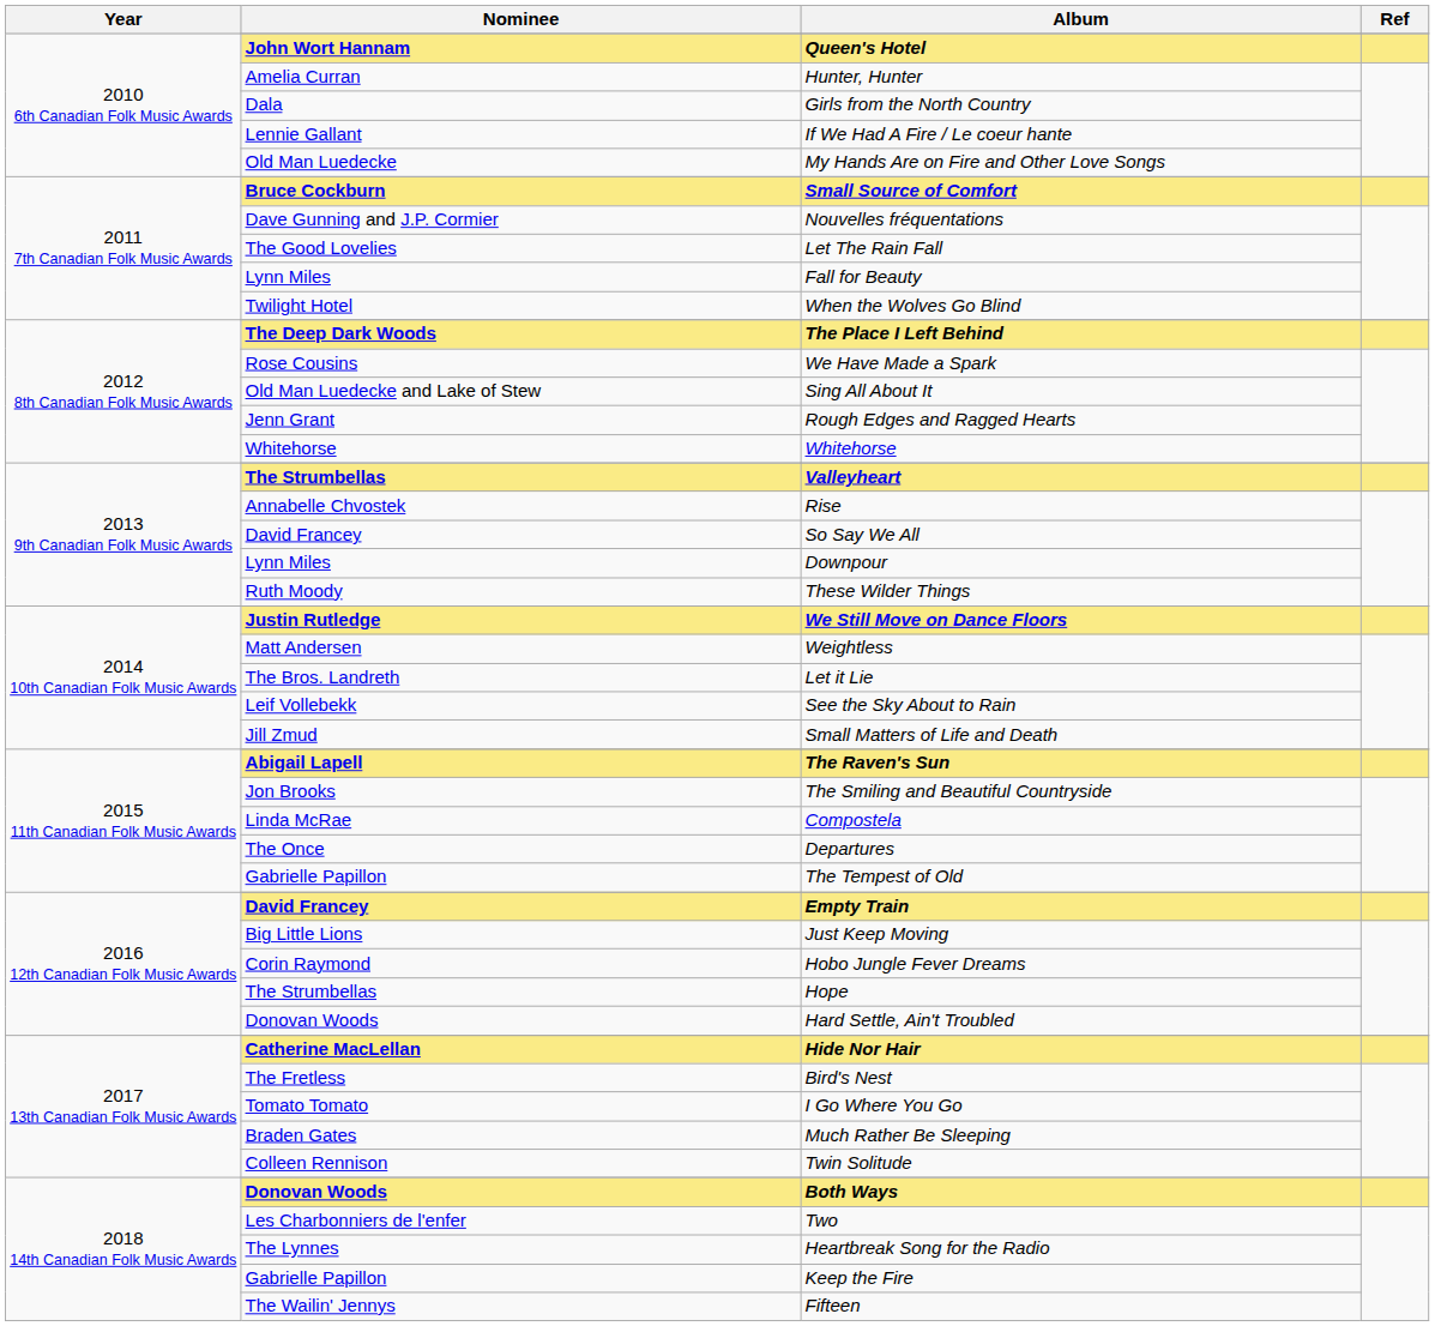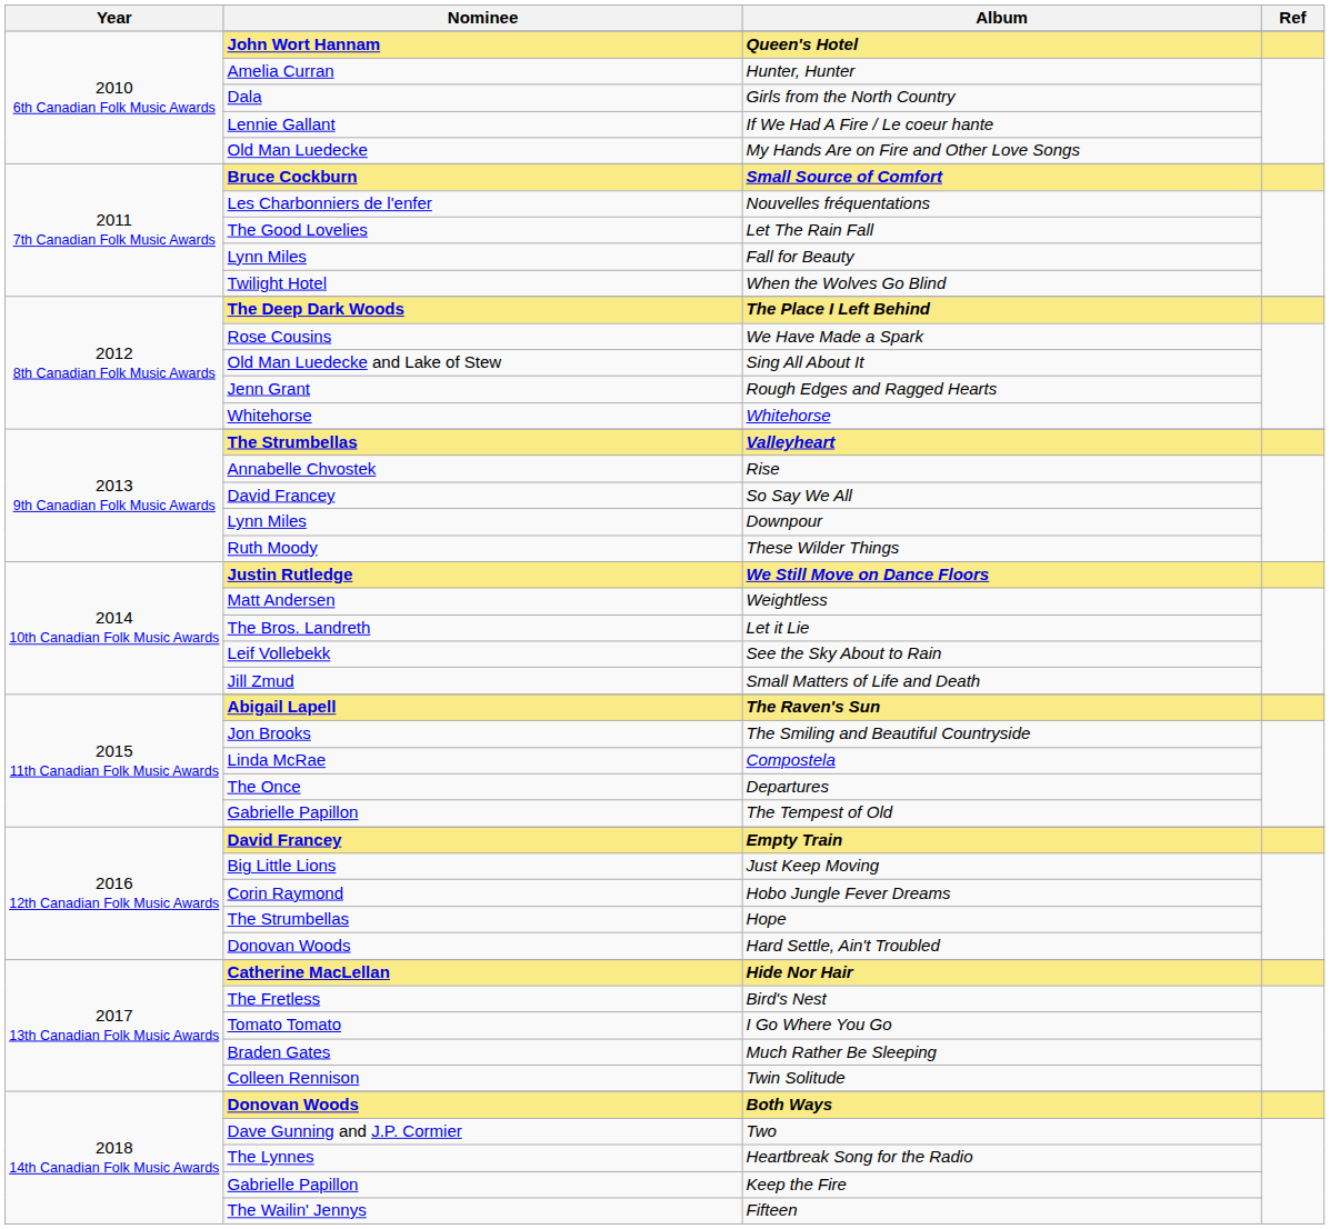 <table class="wikitable" style="width:100%;">
 <tr style="background:#bebebe;">
 <th style="width:8%;">Year</th>
 <th style="width:19%;">Nominee</th>
 <th style="width:19%;">Album</th>
 <th style="width:2%;">Ref</th>
 </tr>
 <tr>
 <td rowspan="6" align="center">2010 <br> <small><a href='#'>6th Canadian Folk Music Awards</a></small></td>
 </tr>
 <tr style="background:#FAEB86;">
 <td><strong><a href='#'>John Wort Hannam</a></strong></td>
 <td><strong><em>Queen's Hotel</em></strong></td>
 <td></td>
 </tr>
 <tr>
 <td><a href='#'>Amelia Curran</a></td>
 <td><em>Hunter, Hunter</em></td>
 <td rowspan=4></td>
 </tr>
 <tr>
 <td><a href='#'>Dala</a></td>
 <td><em>Girls from the North Country</em></td>
 </tr>
 <tr>
 <td><a href='#'>Lennie Gallant</a></td>
 <td><em>If We Had A Fire / Le coeur hante</em></td>
 </tr>
 <tr>
 <td><a href='#'>Old Man Luedecke</a></td>
 <td><em>My Hands Are on Fire and Other Love Songs</em></td>
 </tr>
 <tr>
 <td rowspan="6" align="center">2011 <br> <small><a href='#'>7th Canadian Folk Music Awards</a></small></td>
 </tr>
 <tr style="background:#FAEB86;">
 <td><strong><a href='#'>Bruce Cockburn</a></strong></td>
 <td><strong><em><a href='#'>Small Source of Comfort</a></em></strong></td>
 <td></td>
 </tr>
 <tr>
-<td><a href='#'>Dave Gunning</a> and <a href='#'>J.P. Cormier</a></td>
+<td><a href='#'>Les Charbonniers de l'enfer</a></td>
 <td><em>Nouvelles fréquentations</em></td>
 <td rowspan=4></td>
 </tr>
 <tr>
 <td><a href='#'>The Good Lovelies</a></td>
 <td><em>Let The Rain Fall</em></td>
 </tr>
 <tr>
 <td><a href='#'>Lynn Miles</a></td>
 <td><em>Fall for Beauty</em></td>
 </tr>
 <tr>
 <td><a href='#'>Twilight Hotel</a></td>
 <td><em>When the Wolves Go Blind</em></td>
 </tr>
 <tr>
 <td rowspan="6" align="center">2012 <br> <small><a href='#'>8th Canadian Folk Music Awards</a></small></td>
 </tr>
 <tr style="background:#FAEB86;">
 <td><strong><a href='#'>The Deep Dark Woods</a></strong></td>
 <td><strong><em>The Place I Left Behind</em></strong></td>
 <td></td>
 </tr>
 <tr>
 <td><a href='#'>Rose Cousins</a></td>
 <td><em>We Have Made a Spark</em></td>
 <td rowspan=4></td>
 </tr>
 <tr>
 <td><a href='#'>Old Man Luedecke</a> and Lake of Stew</td>
 <td><em>Sing All About It</em></td>
 </tr>
 <tr>
 <td><a href='#'>Jenn Grant</a></td>
 <td><em>Rough Edges and Ragged Hearts</em></td>
 </tr>
 <tr>
 <td><a href='#'>Whitehorse</a></td>
 <td><em><a href='#'>Whitehorse</a></em></td>
 </tr>
 <tr>
 <td rowspan="6" align="center">2013 <br> <small><a href='#'>9th Canadian Folk Music Awards</a></small></td>
 </tr>
 <tr style="background:#FAEB86;">
 <td><strong><a href='#'>The Strumbellas</a></strong></td>
 <td><strong><em><a href='#'>Valleyheart</a></em></strong></td>
 <td></td>
 </tr>
 <tr>
 <td><a href='#'>Annabelle Chvostek</a></td>
 <td><em>Rise</em></td>
 <td rowspan=4></td>
 </tr>
 <tr>
 <td><a href='#'>David Francey</a></td>
 <td><em>So Say We All</em></td>
 </tr>
 <tr>
 <td><a href='#'>Lynn Miles</a></td>
 <td><em>Downpour</em></td>
 </tr>
 <tr>
 <td><a href='#'>Ruth Moody</a></td>
 <td><em>These Wilder Things</em></td>
 </tr>
 <tr>
 <td rowspan="6" align="center">2014 <br> <small><a href='#'>10th Canadian Folk Music Awards</a></small></td>
 </tr>
 <tr style="background:#FAEB86;">
 <td><strong><a href='#'>Justin Rutledge</a></strong></td>
 <td><strong><em><a href='#'>We Still Move on Dance Floors</a></em></strong></td>
 <td></td>
 </tr>
 <tr>
 <td><a href='#'>Matt Andersen</a></td>
 <td><em>Weightless</em></td>
 <td rowspan=4></td>
 </tr>
 <tr>
 <td><a href='#'>The Bros. Landreth</a></td>
 <td><em>Let it Lie</em></td>
 </tr>
 <tr>
 <td><a href='#'>Leif Vollebekk</a></td>
 <td><em>See the Sky About to Rain</em></td>
 </tr>
 <tr>
 <td><a href='#'>Jill Zmud</a></td>
 <td><em>Small Matters of Life and Death</em></td>
 </tr>
 <tr>
 <td rowspan="6" align="center">2015 <br> <small><a href='#'>11th Canadian Folk Music Awards</a></small></td>
 </tr>
 <tr style="background:#FAEB86;">
 <td><strong><a href='#'>Abigail Lapell</a></strong></td>
 <td><strong><em>The Raven's Sun</em></strong></td>
 <td></td>
 </tr>
 <tr>
 <td><a href='#'>Jon Brooks</a></td>
 <td><em>The Smiling and Beautiful Countryside</em></td>
 <td rowspan=4></td>
 </tr>
 <tr>
 <td><a href='#'>Linda McRae</a></td>
 <td><em><a href='#'>Compostela</a></em></td>
 </tr>
 <tr>
 <td><a href='#'>The Once</a></td>
 <td><em>Departures</em></td>
 </tr>
 <tr>
 <td><a href='#'>Gabrielle Papillon</a></td>
 <td><em>The Tempest of Old</em></td>
 </tr>
 <tr>
 <td rowspan="6" align="center">2016 <br> <small><a href='#'>12th Canadian Folk Music Awards</a></small></td>
 </tr>
 <tr style="background:#FAEB86;">
 <td><strong><a href='#'>David Francey</a></strong></td>
 <td><strong><em>Empty Train</em></strong></td>
 <td></td>
 </tr>
 <tr>
 <td><a href='#'>Big Little Lions</a></td>
 <td><em>Just Keep Moving</em></td>
 <td rowspan=4></td>
 </tr>
 <tr>
 <td><a href='#'>Corin Raymond</a></td>
 <td><em>Hobo Jungle Fever Dreams</em></td>
 </tr>
 <tr>
 <td><a href='#'>The Strumbellas</a></td>
 <td><em>Hope</em></td>
 </tr>
 <tr>
 <td><a href='#'>Donovan Woods</a></td>
 <td><em>Hard Settle, Ain't Troubled</em></td>
 </tr>
 <tr>
 <td rowspan="6" align="center">2017 <br> <small><a href='#'>13th Canadian Folk Music Awards</a></small></td>
 </tr>
 <tr style="background:#FAEB86;">
 <td><strong><a href='#'>Catherine MacLellan</a></strong></td>
 <td><strong><em>Hide Nor Hair</em></strong></td>
 <td></td>
 </tr>
 <tr>
 <td><a href='#'>The Fretless</a></td>
 <td><em>Bird's Nest</em></td>
 <td rowspan=4></td>
 </tr>
 <tr>
 <td><a href='#'>Tomato Tomato</a></td>
 <td><em>I Go Where You Go</em></td>
 </tr>
 <tr>
 <td><a href='#'>Braden Gates</a></td>
 <td><em>Much Rather Be Sleeping</em></td>
 </tr>
 <tr>
 <td><a href='#'>Colleen Rennison</a></td>
 <td><em>Twin Solitude</em></td>
 </tr>
 <tr>
 <td rowspan="6" align="center">2018 <br> <small><a href='#'>14th Canadian Folk Music Awards</a></small></td>
 </tr>
 <tr style="background:#FAEB86;">
 <td><strong><a href='#'>Donovan Woods</a></strong></td>
 <td><strong><em>Both Ways</em></strong></td>
 <td></td>
 </tr>
 <tr>
-<td><a href='#'>Les Charbonniers de l'enfer</a></td>
+<td><a href='#'>Dave Gunning</a> and <a href='#'>J.P. Cormier</a></td>
 <td><em>Two</em></td>
 <td rowspan=4></td>
 </tr>
 <tr>
 <td><a href='#'>The Lynnes</a></td>
 <td><em>Heartbreak Song for the Radio</em></td>
 </tr>
 <tr>
 <td><a href='#'>Gabrielle Papillon</a></td>
 <td><em>Keep the Fire</em></td>
 </tr>
 <tr>
 <td><a href='#'>The Wailin' Jennys</a></td>
 <td><em>Fifteen</em></td>
 </tr>
 </table>
